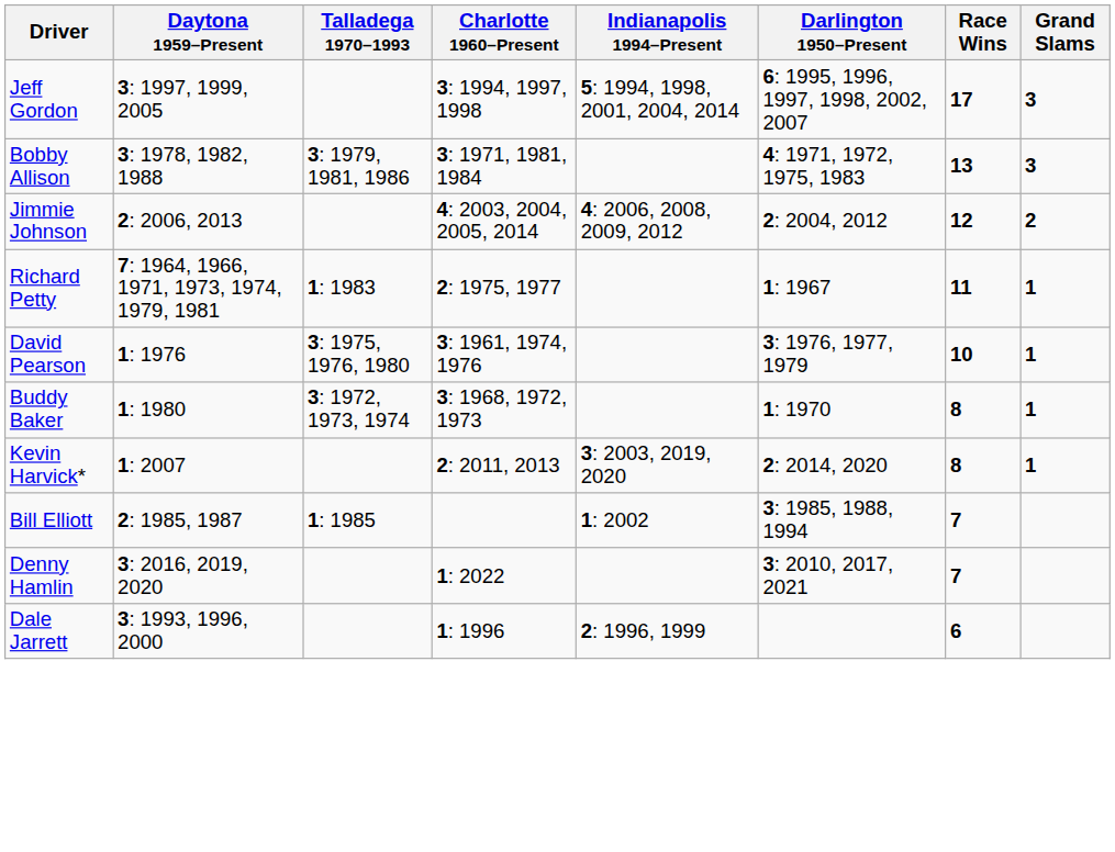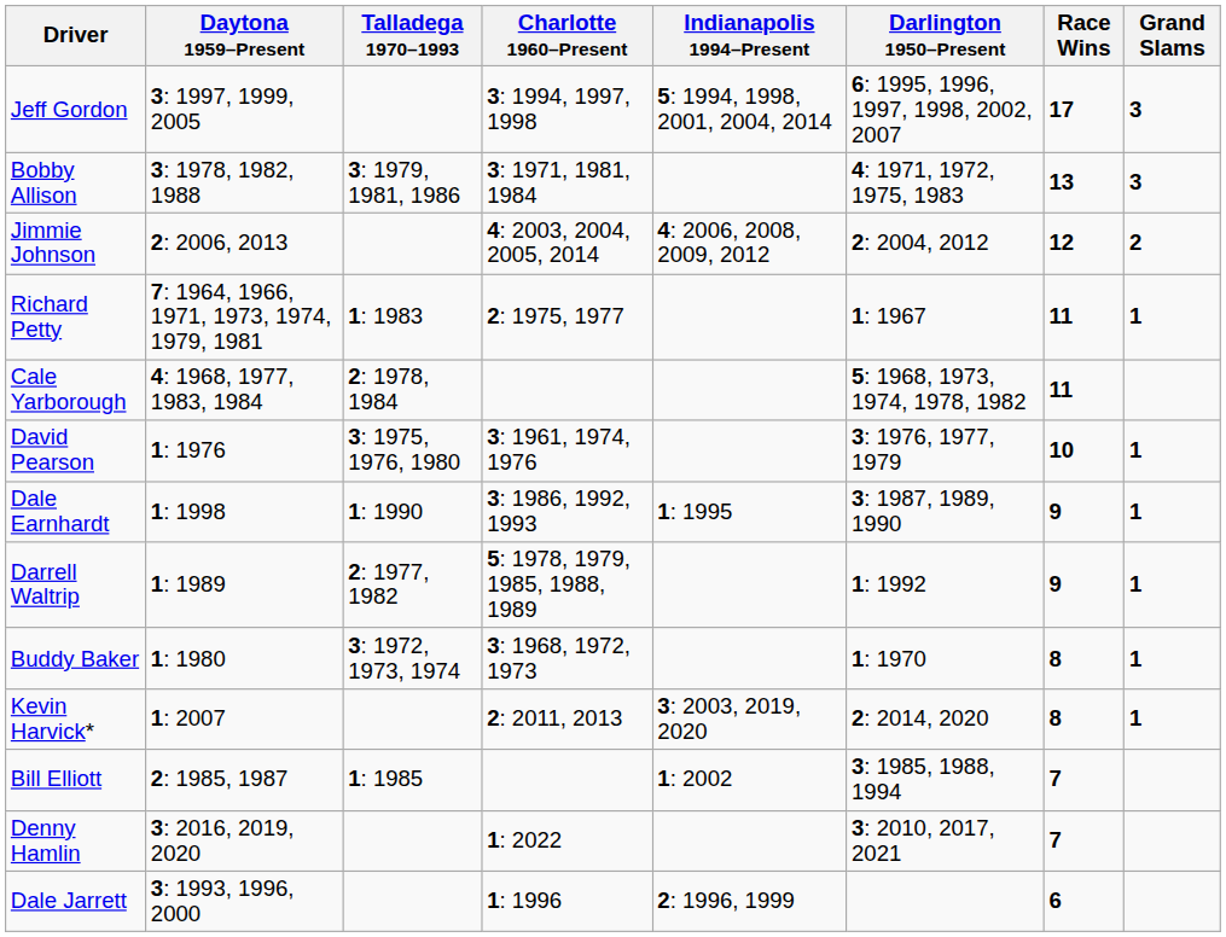 <table class="wikitable" border="1">
 <tr>
 <th>Driver</th>
 <th><a href='#'>Daytona</a><br><small>1959–Present</small></th>
 <th><a href='#'>Talladega</a><br><small>1970–1993</small></th>
 <th><a href='#'>Charlotte</a><br><small>1960–Present</small></th>
 <th><a href='#'>Indianapolis</a><br><small>1994–Present</small></th>
 <th><a href='#'>Darlington</a><br><small>1950–Present</small></th>
 <th>Race Wins</th>
 <th>Grand Slams</th>
 </tr>
 <tr>
 <td><a href='#'>Jeff Gordon</a></td>
 <td><strong>3</strong>: 1997, 1999, 2005</td>
 <td></td>
 <td><strong>3</strong>: 1994, 1997, 1998</td>
 <td><strong>5</strong>: 1994, 1998, 2001, 2004, 2014</td>
 <td><strong>6</strong>: 1995, 1996, 1997, 1998, 2002, 2007</td>
 <td><strong>17</strong></td>
 <td><strong>3</strong></td>
 </tr>
 <tr>
 <td><a href='#'>Bobby Allison</a></td>
 <td><strong>3</strong>: 1978, 1982, 1988</td>
 <td><strong>3</strong>: 1979, 1981, 1986</td>
 <td><strong>3</strong>: 1971, 1981, 1984</td>
 <td></td>
 <td><strong>4</strong>: 1971, 1972, 1975, 1983</td>
 <td><strong>13</strong></td>
 <td><strong>3</strong></td>
 </tr>
 <tr>
 <td><a href='#'>Jimmie Johnson</a></td>
 <td><strong>2</strong>: 2006, 2013</td>
 <td></td>
 <td><strong>4</strong>: 2003, 2004, 2005, 2014</td>
 <td><strong>4</strong>: 2006, 2008, 2009, 2012</td>
 <td><strong>2</strong>: 2004, 2012</td>
 <td><strong>12</strong></td>
 <td><strong>2</strong></td>
 </tr>
 <tr>
 <td><a href='#'>Richard Petty</a></td>
 <td><strong>7</strong>: 1964, 1966, 1971, 1973, 1974, 1979, 1981</td>
 <td><strong>1</strong>: 1983</td>
 <td><strong>2</strong>: 1975, 1977</td>
 <td></td>
 <td><strong>1</strong>: 1967</td>
 <td><strong>11</strong></td>
 <td><strong>1</strong></td>
 </tr>
 <tr>
+<td><a href='#'>Cale Yarborough</a></td>
+<td><strong>4</strong>: 1968, 1977, 1983, 1984</td>
+<td><strong>2</strong>: 1978, 1984</td>
+<td></td>
+<td></td>
+<td><strong>5</strong>: 1968, 1973, 1974, 1978, 1982</td>
+<td><strong>11</strong></td>
+<td></td>
+</tr>
+<tr>
 <td><a href='#'>David Pearson</a></td>
 <td><strong>1</strong>: 1976</td>
 <td><strong>3</strong>: 1975, 1976, 1980</td>
 <td><strong>3</strong>: 1961, 1974, 1976</td>
 <td></td>
 <td><strong>3</strong>: 1976, 1977, 1979</td>
 <td><strong>10</strong></td>
+<td><strong>1</strong></td>
+</tr>
+<tr>
+<td><a href='#'>Dale Earnhardt</a></td>
+<td><strong>1</strong>: 1998</td>
+<td><strong>1</strong>: 1990</td>
+<td><strong>3</strong>: 1986, 1992, 1993</td>
+<td><strong>1</strong>: 1995</td>
+<td><strong>3</strong>: 1987, 1989, 1990</td>
+<td><strong>9</strong></td>
+<td><strong>1</strong></td>
+</tr>
+<tr>
+<td><a href='#'>Darrell Waltrip</a></td>
+<td><strong>1</strong>: 1989</td>
+<td><strong>2</strong>: 1977, 1982</td>
+<td><strong>5</strong>: 1978, 1979, 1985, 1988, 1989</td>
+<td></td>
+<td><strong>1</strong>: 1992</td>
+<td><strong>9</strong></td>
 <td><strong>1</strong></td>
 </tr>
 <tr>
 <td><a href='#'>Buddy Baker</a></td>
 <td><strong>1</strong>: 1980</td>
 <td><strong>3</strong>: 1972, 1973, 1974</td>
 <td><strong>3</strong>: 1968, 1972, 1973</td>
 <td></td>
 <td><strong>1</strong>: 1970</td>
 <td><strong>8</strong></td>
 <td><strong>1</strong></td>
 </tr>
 <tr>
 <td><a href='#'>Kevin Harvick</a>*</td>
 <td><strong>1</strong>:  2007</td>
 <td></td>
 <td><strong>2</strong>:  2011, 2013</td>
 <td><strong>3</strong>:  2003, 2019, 2020</td>
 <td><strong>2</strong>:  2014, 2020</td>
 <td><strong>8</strong></td>
 <td><strong>1</strong></td>
 </tr>
 <tr>
 <td><a href='#'>Bill Elliott</a></td>
 <td><strong>2</strong>: 1985, 1987</td>
 <td><strong>1</strong>: 1985</td>
 <td></td>
 <td><strong>1</strong>: 2002</td>
 <td><strong>3</strong>: 1985, 1988, 1994</td>
 <td><strong>7</strong></td>
 <td></td>
 </tr>
 <tr>
 <td><a href='#'>Denny Hamlin</a></td>
 <td><strong>3</strong>: 2016, 2019, 2020</td>
 <td></td>
 <td><strong>1</strong>: 2022</td>
 <td></td>
 <td><strong>3</strong>: 2010, 2017, 2021</td>
 <td><strong>7</strong></td>
 <td></td>
 </tr>
 <tr>
 <td><a href='#'>Dale Jarrett</a></td>
 <td><strong>3</strong>: 1993, 1996, 2000</td>
 <td></td>
 <td><strong>1</strong>: 1996</td>
 <td><strong>2</strong>: 1996, 1999</td>
 <td></td>
 <td><strong>6</strong></td>
 <td></td>
 </tr>
 </table>
